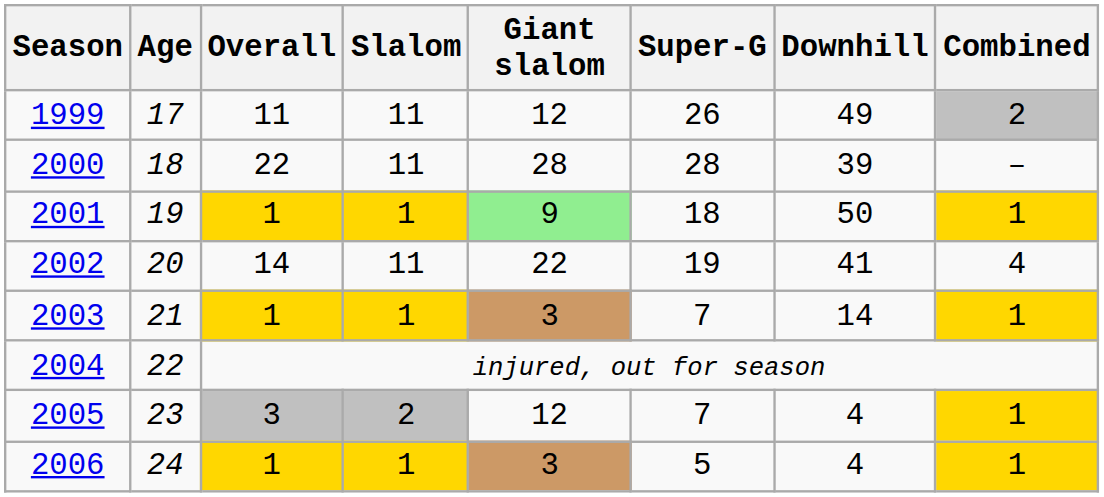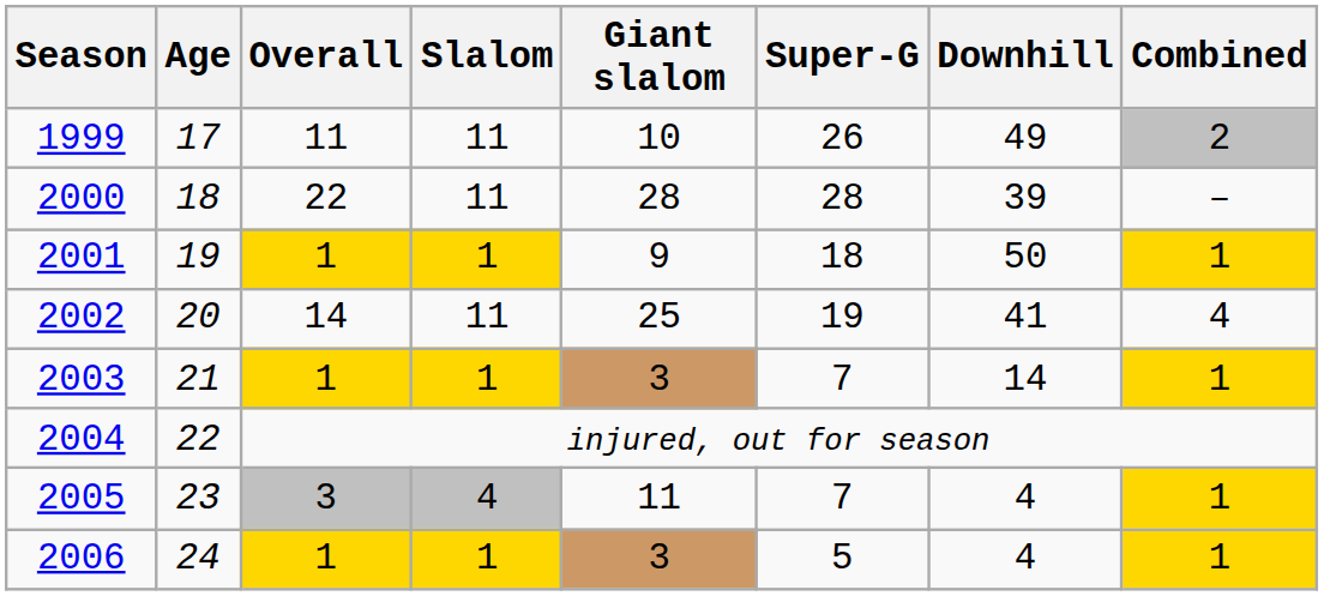 <table class=wikitable style="text-align:center">
 <tr>
 <th>Season</th>
 <th>Age</th>
 <th>Overall</th>
 <th>Slalom</th>
 <th>Giant<br> slalom </th>
 <th>Super-G</th>
 <th>Downhill</th>
 <th>Combined</th>
 </tr>
 <tr>
 <td><a href='#'>1999</a></td>
 <td><em>17</em></td>
 <td>11</td>
 <td>11</td>
-<td>12</td>
+<td>10</td>
 <td>26</td>
 <td>49</td>
 <td bgcolor="silver">2</td>
 </tr>
 <tr>
 <td><a href='#'>2000</a></td>
 <td><em>18</em></td>
 <td>22</td>
 <td>11</td>
 <td>28</td>
 <td>28</td>
 <td>39</td>
 <td>–</td>
 </tr>
 <tr>
 <td><a href='#'>2001</a></td>
 <td><em>19</em></td>
 <td bgcolor="gold">1</td>
 <td bgcolor="gold">1</td>
-<td style="background: lightgreen;">9</td>
+<td>9</td>
 <td>18</td>
 <td>50</td>
 <td bgcolor="gold">1</td>
 </tr>
 <tr>
 <td><a href='#'>2002</a></td>
 <td><em>20</em></td>
 <td>14</td>
 <td>11</td>
-<td>22</td>
+<td>25</td>
 <td>19</td>
 <td>41</td>
 <td>4</td>
 </tr>
 <tr>
 <td><a href='#'>2003</a></td>
 <td><em>21</em></td>
 <td bgcolor="gold">1</td>
 <td bgcolor="gold">1</td>
 <td bgcolor="cc9966">3</td>
 <td>7</td>
 <td>14</td>
 <td bgcolor="gold">1</td>
 </tr>
 <tr>
 <td><a href='#'>2004</a></td>
 <td><em>22</em></td>
 <td colspan=6><small><em>injured, out for season</em></small></td>
 </tr>
 <tr>
 <td><a href='#'>2005</a></td>
 <td><em>23</em></td>
 <td bgcolor="silver">3</td>
-<td bgcolor="silver">2</td>
-<td>12</td>
+<td bgcolor="silver">4</td>
+<td>11</td>
 <td>7</td>
 <td>4</td>
 <td bgcolor="gold">1</td>
 </tr>
 <tr>
 <td><a href='#'>2006</a></td>
 <td><em>24</em></td>
 <td bgcolor="gold">1</td>
 <td bgcolor="gold">1</td>
 <td bgcolor="cc9966">3</td>
 <td>5</td>
 <td>4</td>
 <td bgcolor="gold">1</td>
 </tr>
 </table>
